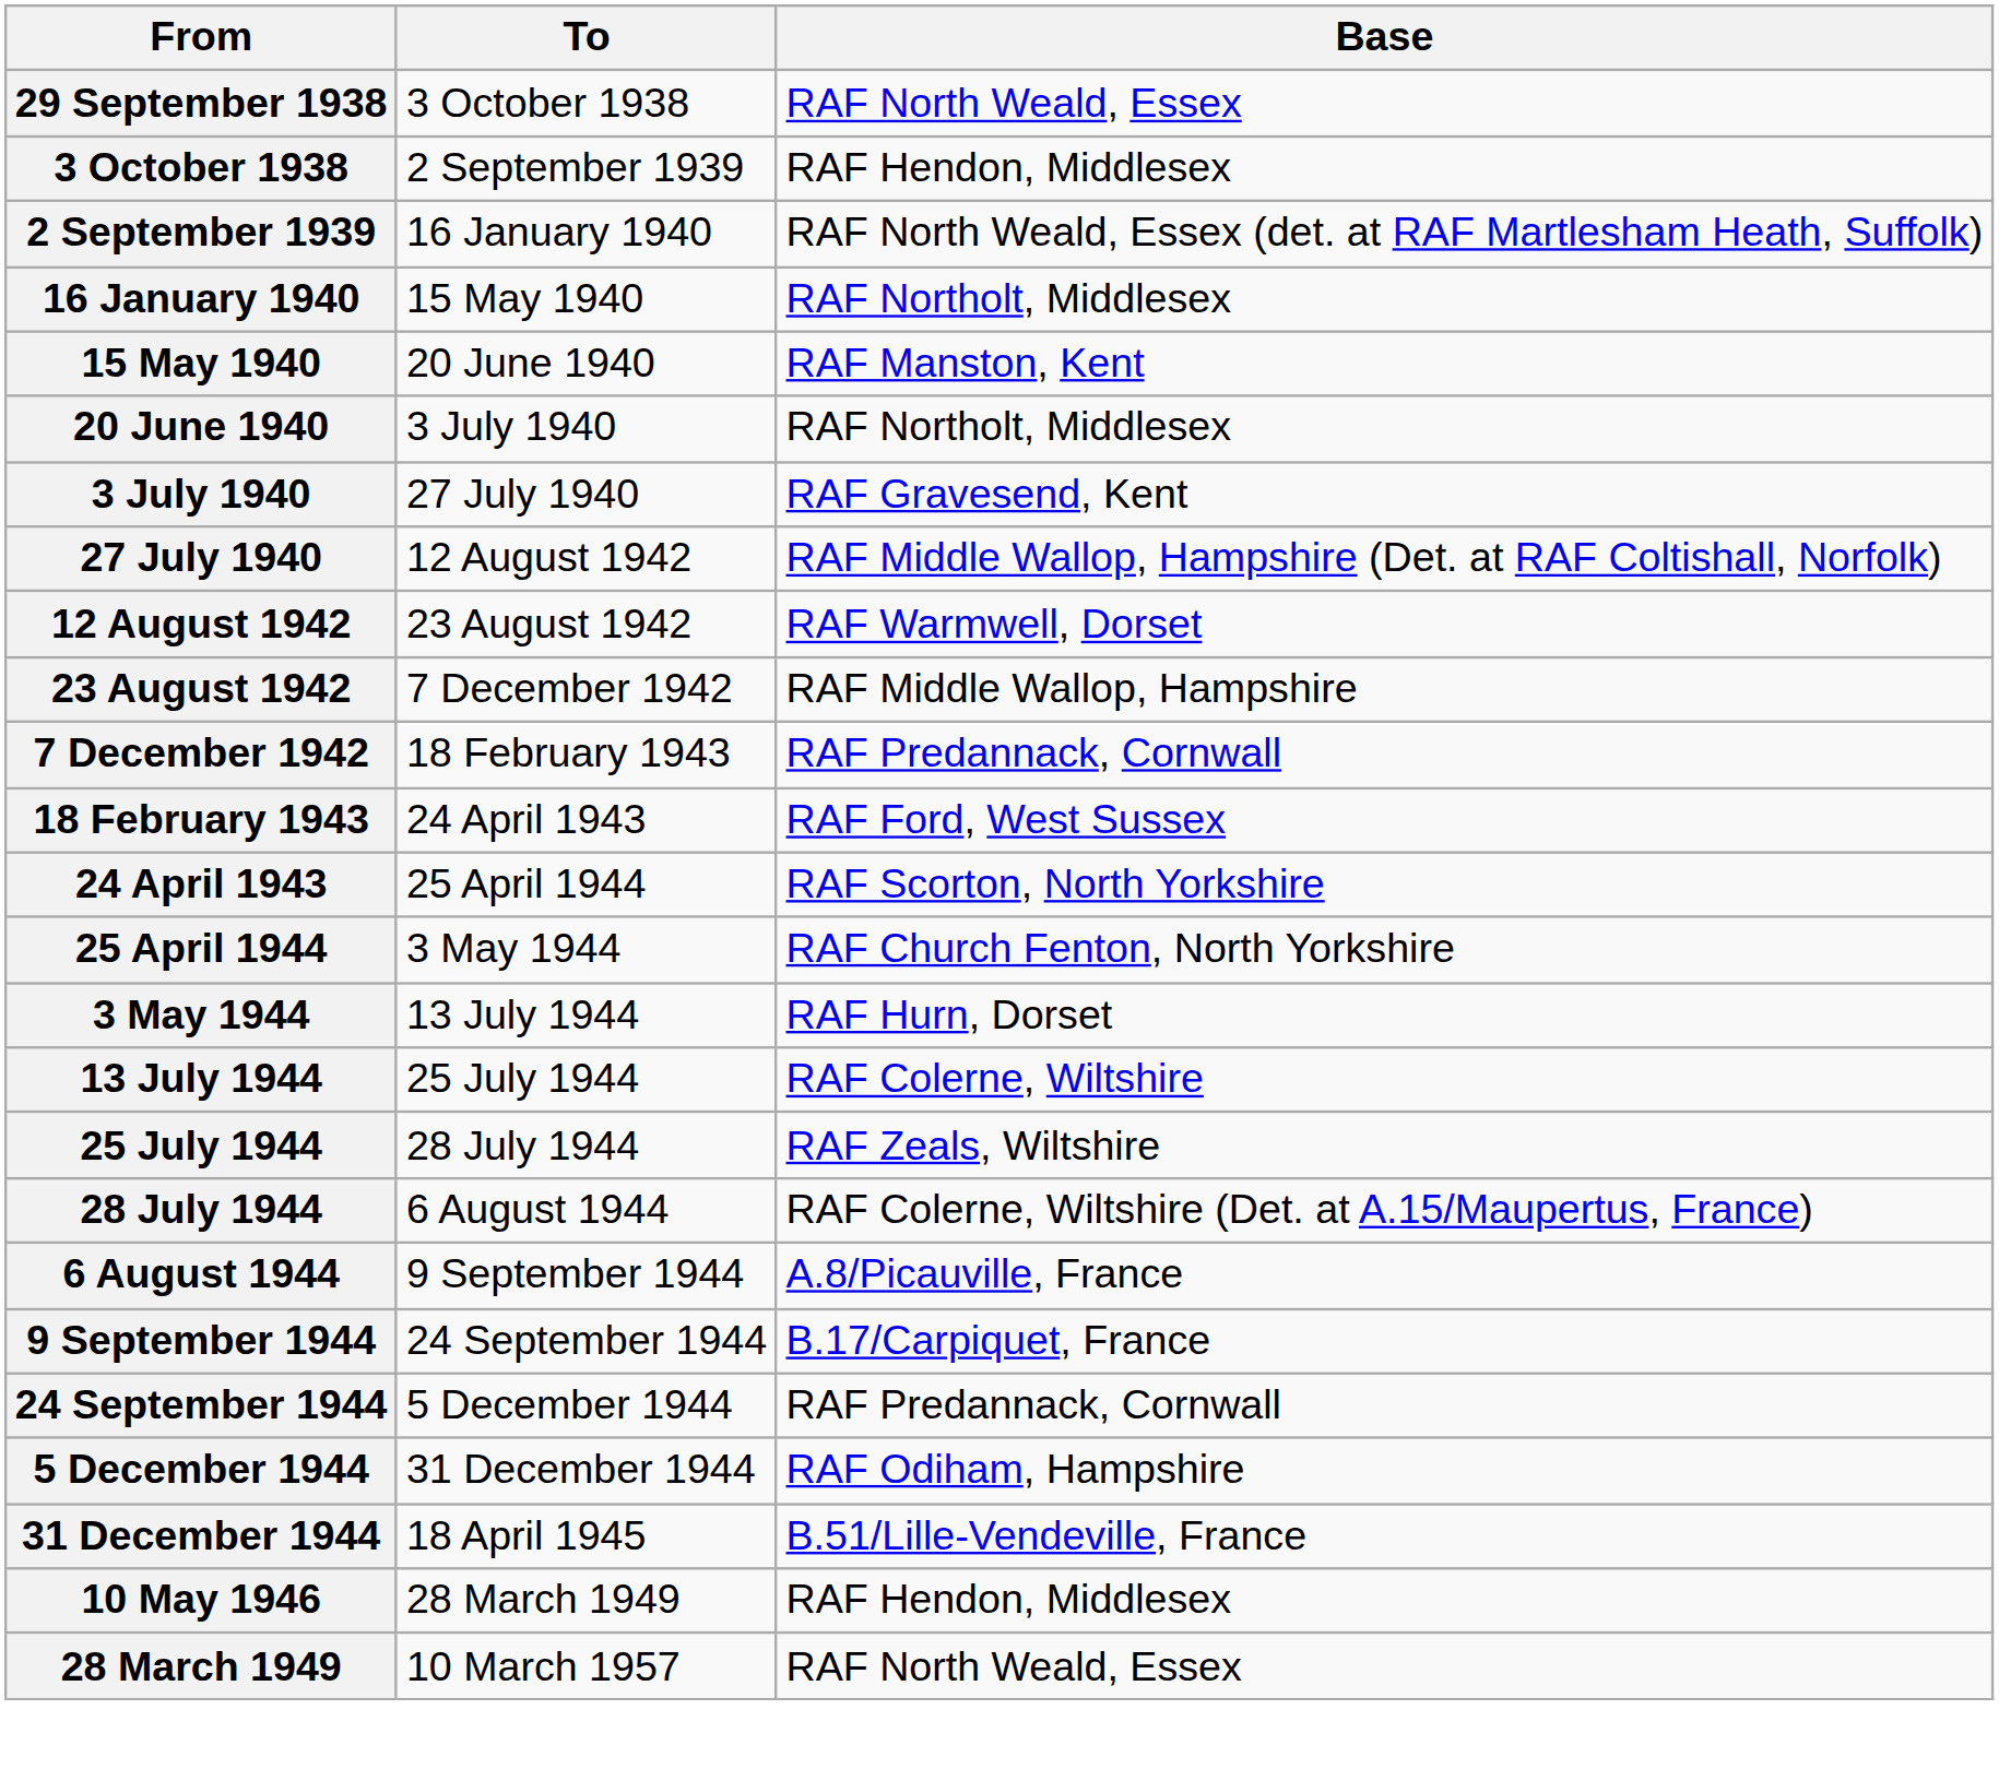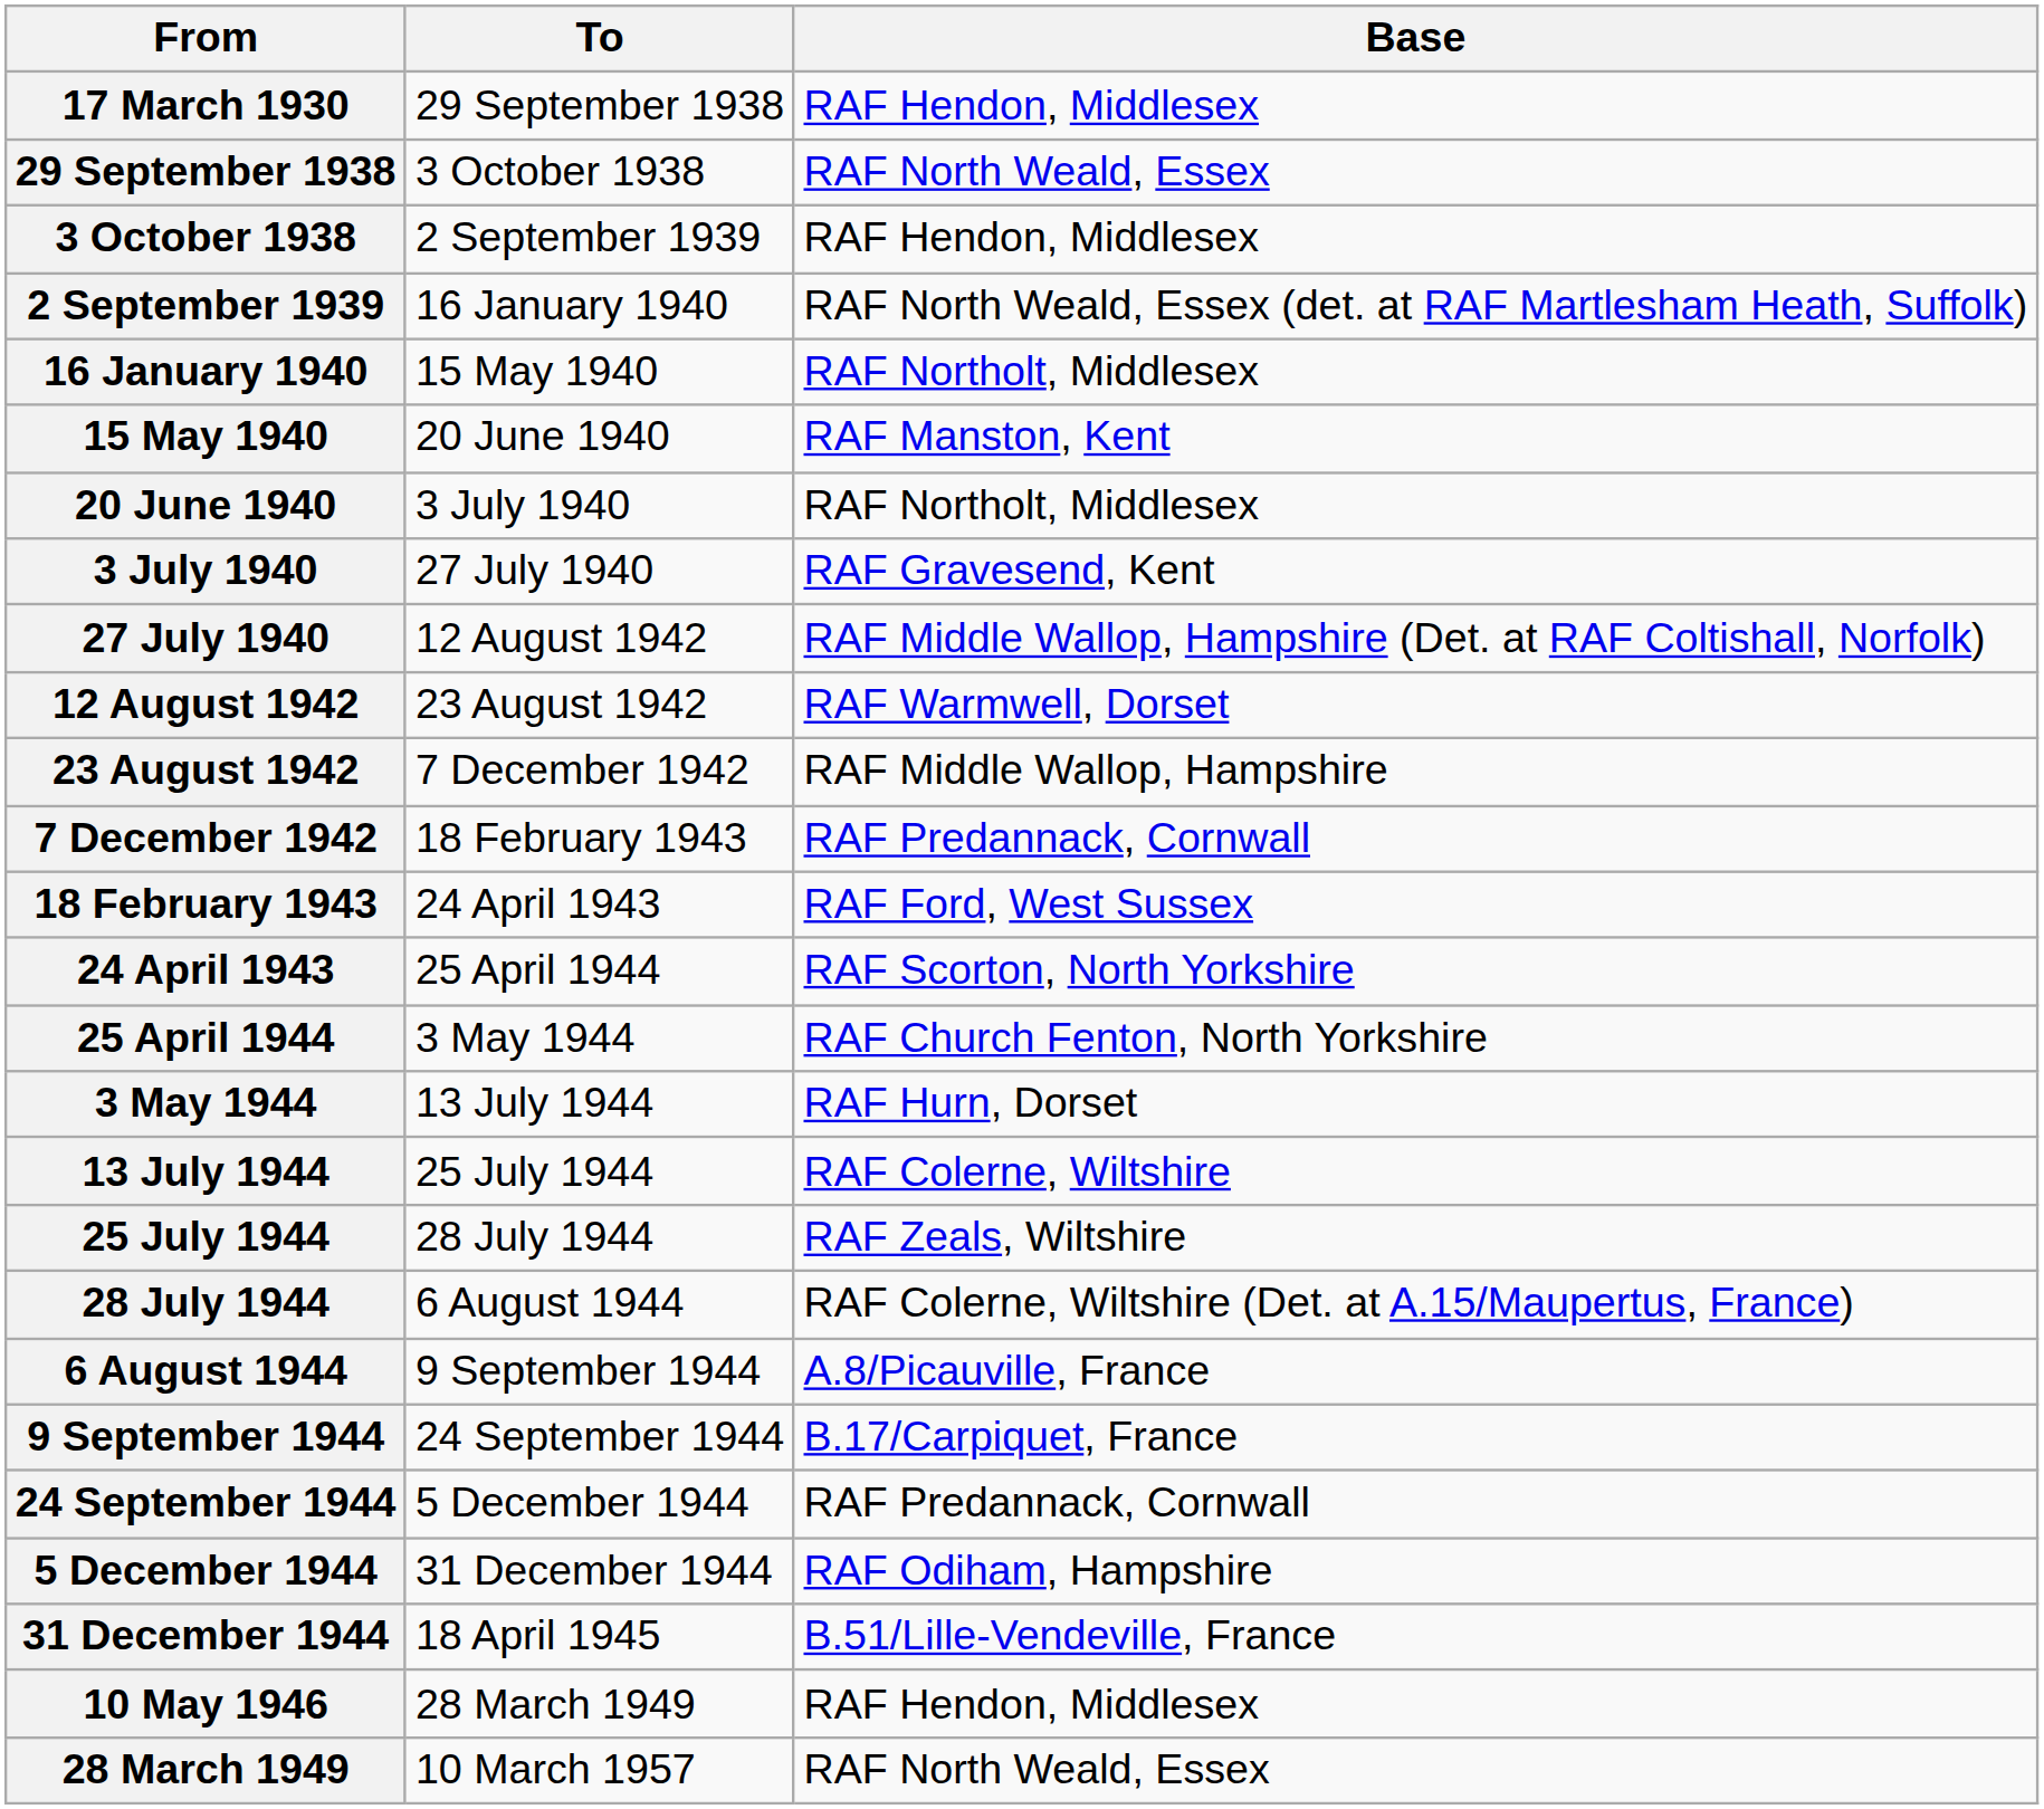 <table class="wikitable plainrowheaders">
 <tr>
 <th scope="col">From</th>
 <th scope="col">To</th>
 <th scope="col">Base</th>
+</tr>
+<tr>
+<th scope="row">17 March 1930</th>
+<td>29 September 1938</td>
+<td><a href='#'>RAF Hendon</a>, <a href='#'>Middlesex</a></td>
 </tr>
 <tr>
 <th scope="row">29 September 1938</th>
 <td>3 October 1938</td>
 <td><a href='#'>RAF North Weald</a>, <a href='#'>Essex</a></td>
 </tr>
 <tr>
 <th scope="row">3 October 1938</th>
 <td>2 September 1939</td>
 <td>RAF Hendon, Middlesex</td>
 </tr>
 <tr>
 <th scope="row">2 September 1939</th>
 <td>16 January 1940</td>
 <td>RAF North Weald, Essex (det. at <a href='#'>RAF Martlesham Heath</a>, <a href='#'>Suffolk</a>)</td>
 </tr>
 <tr>
 <th scope="row">16 January 1940</th>
 <td>15 May 1940</td>
 <td><a href='#'>RAF Northolt</a>, Middlesex</td>
 </tr>
 <tr>
 <th scope="row">15 May 1940</th>
 <td>20 June 1940</td>
 <td><a href='#'>RAF Manston</a>, <a href='#'>Kent</a></td>
 </tr>
 <tr>
 <th scope="row">20 June 1940</th>
 <td>3 July 1940</td>
 <td>RAF Northolt, Middlesex</td>
 </tr>
 <tr>
 <th scope="row">3 July 1940</th>
 <td>27 July 1940</td>
 <td><a href='#'>RAF Gravesend</a>, Kent</td>
 </tr>
 <tr>
 <th scope="row">27 July 1940</th>
 <td>12 August 1942</td>
 <td><a href='#'>RAF Middle Wallop</a>, <a href='#'>Hampshire</a> (Det. at <a href='#'>RAF Coltishall</a>, <a href='#'>Norfolk</a>)</td>
 </tr>
 <tr>
 <th scope="row">12 August 1942</th>
 <td>23 August 1942</td>
 <td><a href='#'>RAF Warmwell</a>, <a href='#'>Dorset</a></td>
 </tr>
 <tr>
 <th scope="row">23 August 1942</th>
 <td>7 December 1942</td>
 <td>RAF Middle Wallop, Hampshire</td>
 </tr>
 <tr>
 <th scope="row">7 December 1942</th>
 <td>18 February 1943</td>
 <td><a href='#'>RAF Predannack</a>, <a href='#'>Cornwall</a></td>
 </tr>
 <tr>
 <th scope="row">18 February 1943</th>
 <td>24 April 1943</td>
 <td><a href='#'>RAF Ford</a>, <a href='#'>West Sussex</a></td>
 </tr>
 <tr>
 <th scope="row">24 April 1943</th>
 <td>25 April 1944</td>
 <td><a href='#'>RAF Scorton</a>, <a href='#'>North Yorkshire</a></td>
 </tr>
 <tr>
 <th scope="row">25 April 1944</th>
 <td>3 May 1944</td>
 <td><a href='#'>RAF Church Fenton</a>, North Yorkshire</td>
 </tr>
 <tr>
 <th scope="row">3 May 1944</th>
 <td>13 July 1944</td>
 <td><a href='#'>RAF Hurn</a>, Dorset</td>
 </tr>
 <tr>
 <th scope="row">13 July 1944</th>
 <td>25 July 1944</td>
 <td><a href='#'>RAF Colerne</a>, <a href='#'>Wiltshire</a></td>
 </tr>
 <tr>
 <th scope="row">25 July 1944</th>
 <td>28 July 1944</td>
 <td><a href='#'>RAF Zeals</a>, Wiltshire</td>
 </tr>
 <tr>
 <th scope="row">28 July 1944</th>
 <td>6 August 1944</td>
 <td>RAF Colerne, Wiltshire (Det. at <a href='#'>A.15/Maupertus</a>, <a href='#'>France</a>)</td>
 </tr>
 <tr>
 <th scope="row">6 August 1944</th>
 <td>9 September 1944</td>
 <td><a href='#'>A.8/Picauville</a>, France</td>
 </tr>
 <tr>
 <th scope="row">9 September 1944</th>
 <td>24 September 1944</td>
 <td><a href='#'>B.17/Carpiquet</a>, France</td>
 </tr>
 <tr>
 <th scope="row">24 September 1944</th>
 <td>5 December 1944</td>
 <td>RAF Predannack, Cornwall</td>
 </tr>
 <tr>
 <th scope="row">5 December 1944</th>
 <td>31 December 1944</td>
 <td><a href='#'>RAF Odiham</a>, Hampshire</td>
 </tr>
 <tr>
 <th scope="row">31 December 1944</th>
 <td>18 April 1945</td>
 <td><a href='#'>B.51/Lille-Vendeville</a>, France</td>
 </tr>
 <tr>
 <th scope="row">10 May 1946</th>
 <td>28 March 1949</td>
 <td>RAF Hendon, Middlesex</td>
 </tr>
 <tr>
 <th scope="row">28 March 1949</th>
 <td>10 March 1957</td>
 <td>RAF North Weald, Essex</td>
 </tr>
 </table>
